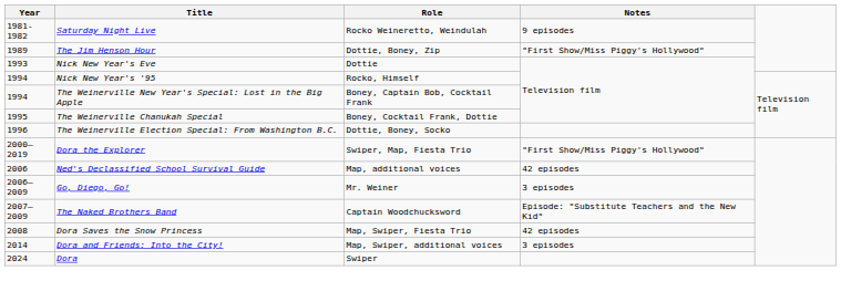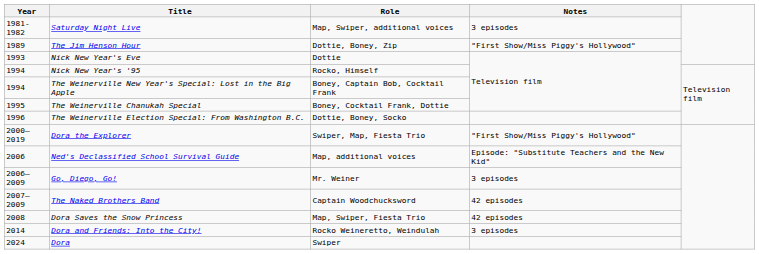 <table class="wikitable sortable">
 <tr>
 <th>Year</th>
 <th>Title</th>
 <th>Role</th>
 <th>Notes</th>
 </tr>
 <tr>
 <td>1981-1982</td>
 <td><em><a href='#'>Saturday Night Live</a></em></td>
-<td>Rocko Weineretto, Weindulah</td>
-<td>9 episodes<em></em></td>
+<td>Map, Swiper, additional voices</td>
+<td>3 episodes</td>
 </tr>
 <tr>
 <td>1989</td>
 <td><em><a href='#'>The Jim Henson Hour</a></em></td>
 <td>Dottie, Boney, Zip</td>
 <td>"First Show/Miss Piggy's Hollywood"</td>
 </tr>
 <tr>
 <td>1993</td>
 <td><em>Nick New Year's Eve</em></td>
 <td>Dottie</td>
 <td rowspan="4">Television film</td>
 </tr>
 <tr>
 <td>1994</td>
 <td><em>Nick New Year's '95</em></td>
 <td>Rocko, Himself</td>
 <td rowspan="4">Television film</td>
 </tr>
 <tr>
 <td>1994</td>
 <td><em>The Weinerville New Year's Special: Lost in the Big Apple</em></td>
 <td>Boney, Captain Bob, Cocktail Frank</td>
 </tr>
 <tr>
 <td>1995</td>
 <td><em>The Weinerville Chanukah Special</em></td>
 <td>Boney, Cocktail Frank, Dottie</td>
 </tr>
 <tr>
 <td>1996</td>
 <td><em>The Weinerville Election Special: From Washington B.C.</em></td>
 <td>Dottie, Boney, Socko</td>
 </tr>
 <tr>
 <td>2000–2019</td>
 <td><em><a href='#'>Dora the Explorer</a></em></td>
 <td>Swiper, Map, Fiesta Trio</td>
 <td>"First Show/Miss Piggy's Hollywood"</td>
 </tr>
 <tr>
 <td>2006</td>
 <td><em><a href='#'>Ned's Declassified School Survival Guide</a></em></td>
 <td>Map, additional voices</td>
-<td>42 episodes</td>
+<td>Episode: "Substitute Teachers and the New Kid"</td>
 </tr>
 <tr>
 <td>2006–2009</td>
 <td><em><a href='#'>Go, Diego, Go!</a></em></td>
 <td>Mr. Weiner</td>
 <td>3 episodes</td>
 </tr>
 <tr>
 <td>2007–2009</td>
 <td><a href='#'><em>The Naked Brothers Band</em></a></td>
 <td>Captain Woodchucksword</td>
-<td>Episode: "Substitute Teachers and the New Kid"</td>
+<td>42 episodes</td>
 </tr>
 <tr>
 <td>2008</td>
 <td><em>Dora Saves the Snow Princess</em></td>
 <td>Map, Swiper, Fiesta Trio</td>
 <td>42 episodes</td>
 </tr>
 <tr>
 <td>2014</td>
 <td><em><a href='#'>Dora and Friends: Into the City!</a></em></td>
-<td>Map, Swiper, additional voices</td>
+<td>Rocko Weineretto, Weindulah</td>
 <td>3 episodes</td>
 </tr>
 <tr>
 <td>2024</td>
 <td><em><a href='#'>Dora</a></em></td>
 <td>Swiper</td>
 <td><em></em></td>
 </tr>
 </table>
